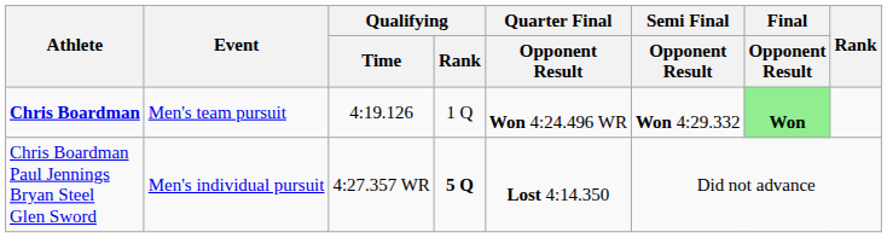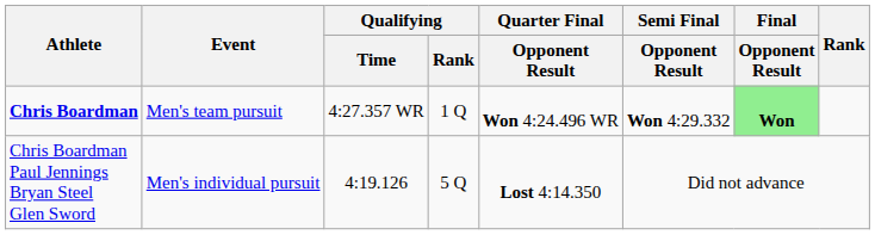 <table class=wikitable style="font-size:90%">
 <tr>
 <th rowspan=2>Athlete</th>
 <th rowspan=2>Event</th>
 <th colspan=2>Qualifying</th>
 <th>Quarter Final</th>
 <th>Semi Final</th>
 <th>Final</th>
 <th rowspan=2>Rank</th>
 </tr>
 <tr>
 <th>Time</th>
 <th>Rank</th>
 <th>Opponent<br>Result</th>
 <th>Opponent<br>Result</th>
 <th>Opponent<br>Result</th>
 </tr>
 <tr style="text-align:center;">
 <td style="text-align:left;"><strong><a href='#'>Chris Boardman</a></strong></td>
 <td style="text-align:left;"><a href='#'>Men's team pursuit</a></td>
-<td>4:19.126</td>
+<td>4:27.357 WR</td>
 <td>1 Q</td>
 <td><br><strong>Won</strong> 4:24.496 WR</td>
 <td><br><strong>Won</strong> 4:29.332</td>
 <td style="background: lightgreen;"><br><strong>Won</strong></td>
 <td></td>
 </tr>
 <tr style="text-align:center;">
 <td style="text-align:left;"><a href='#'>Chris Boardman</a><br><a href='#'>Paul Jennings</a><br><a href='#'>Bryan Steel</a><br><a href='#'>Glen Sword</a></td>
 <td style="text-align:left;"><a href='#'>Men's individual pursuit</a></td>
-<td>4:27.357 WR</td>
-<td><strong>5 Q</strong></td>
+<td>4:19.126</td>
+<td>5 Q</td>
 <td><br><strong>Lost</strong> 4:14.350</td>
 <td colspan=3 style="text-align:center;">Did not advance</td>
 </tr>
 </table>
